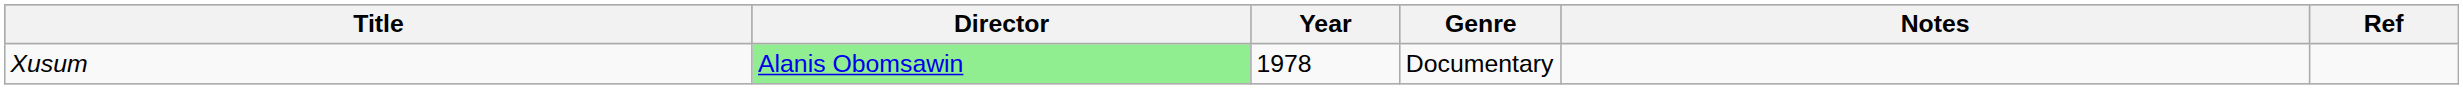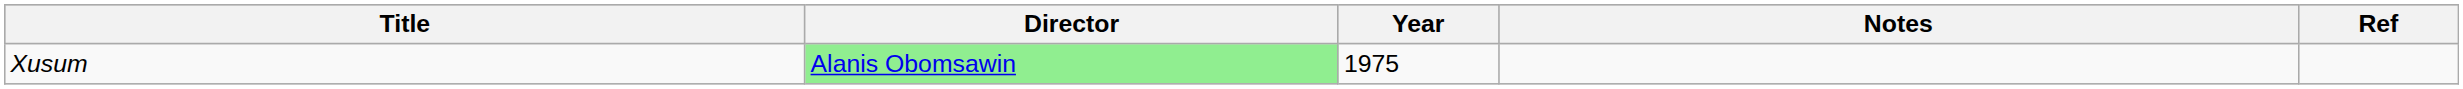 <table class="wikitable sortable" style="width:100%;">
 <tr style="background:#bebebe;">
 <th style="width:30%;">Title</th>
 <th style="width:20%;">Director</th>
 <th style="width:6%;">Year</th>
-<th style="width:6%;">Genre</th>
 <th style="width:30%;">Notes</th>
 <th style="width:6%;">Ref</th>
 </tr>
 <tr>
 <td><em>Xusum</em></td>
 <td style="background: lightgreen;"><a href='#'>Alanis Obomsawin</a></td>
-<td>1978</td>
-<td>Documentary</td>
+<td>1975</td>
 <td></td>
 <td></td>
 </tr>
 </table>
